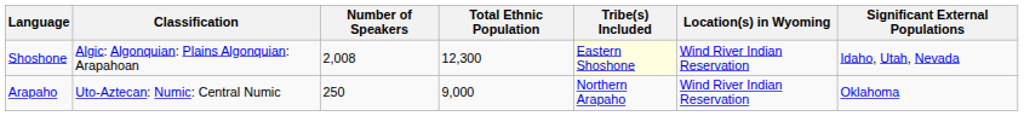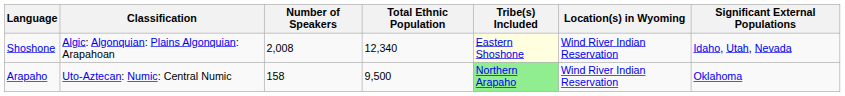 <table class="wikitable sortable">
 <tr>
 <th>Language</th>
 <th>Classification</th>
 <th>Number of Speakers</th>
 <th>Total Ethnic Population</th>
 <th>Tribe(s) Included</th>
 <th>Location(s) in Wyoming</th>
 <th>Significant External Populations</th>
 </tr>
 <tr>
 <td><a href='#'>Shoshone</a></td>
 <td><a href='#'>Algic</a>: <a href='#'>Algonquian</a>: <a href='#'>Plains Algonquian</a>: Arapahoan</td>
 <td>2,008</td>
-<td>12,300</td>
+<td>12,340</td>
 <td style="background: lightyellow;"><a href='#'>Eastern Shoshone</a></td>
 <td><a href='#'>Wind River Indian Reservation</a></td>
 <td><a href='#'>Idaho</a>, <a href='#'>Utah</a>, <a href='#'>Nevada</a></td>
 </tr>
 <tr>
 <td><a href='#'>Arapaho</a></td>
 <td><a href='#'>Uto-Aztecan</a>: <a href='#'>Numic</a>: Central Numic</td>
-<td>250</td>
-<td>9,000</td>
-<td><a href='#'>Northern Arapaho</a></td>
+<td>158</td>
+<td>9,500</td>
+<td style="background: lightgreen;"><a href='#'>Northern Arapaho</a></td>
 <td><a href='#'>Wind River Indian Reservation</a></td>
 <td><a href='#'>Oklahoma</a></td>
 </tr>
 </table>
